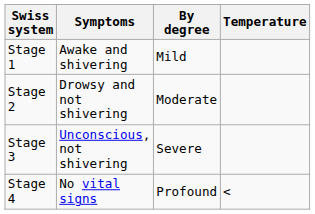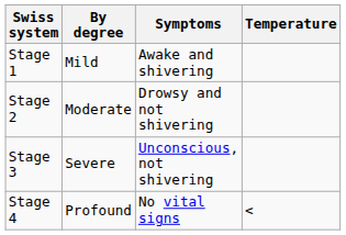 <table class="wikitable" style="max-width: 22em; float: right; clear: right; margin: 0 0 0.5em 1em;">
 <tr>
 <th>Swiss system</th>
+<th>By degree</th>
 <th>Symptoms</th>
-<th>By degree</th>
 <th>Temperature</th>
 </tr>
 <tr>
 <td>Stage 1</td>
+<td>Mild</td>
 <td>Awake and shivering</td>
-<td>Mild</td>
 <td></td>
 </tr>
 <tr>
 <td>Stage 2</td>
+<td>Moderate</td>
 <td>Drowsy and not shivering</td>
-<td>Moderate</td>
 <td></td>
 </tr>
 <tr>
 <td>Stage 3</td>
+<td>Severe</td>
 <td><a href='#'>Unconscious</a>, not shivering</td>
-<td>Severe</td>
 <td></td>
 </tr>
 <tr>
 <td>Stage 4</td>
+<td>Profound</td>
 <td>No <a href='#'>vital signs</a></td>
-<td>Profound</td>
 <td><</td>
 </tr>
 </table>
